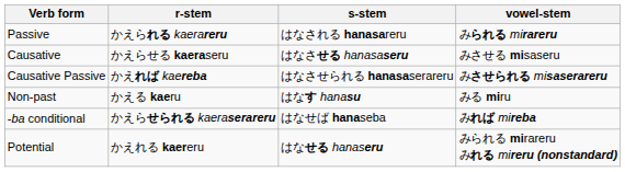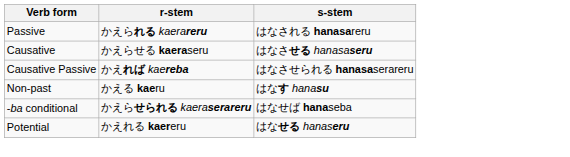 <table class="wikitable">
 <tr>
 <th>Verb form</th>
 <th>r-stem</th>
 <th>s-stem</th>
-<th>vowel-stem</th>
 </tr>
 <tr>
 <td>Passive</td>
 <td>かえら<strong>れる</strong> <em>kaera<strong>reru<strong><em></td>
 <td>はなさ</strong>れる<strong> </em>hanasa</strong>reru</em></strong></td>
-<td>み<strong>られる</strong> <em>mi<strong>rareru<strong><em></td>
 </tr>
 <tr>
 <td>Causative</td>
 <td>かえら</strong>せる<strong> </em>kaera</strong>seru</em></strong></td>
 <td>はなさ<strong>せる</strong> <em>hanasa<strong>seru<strong><em></td>
-<td>み</strong>させる<strong> </em>mi</strong>saseru</em></strong></td>
 </tr>
 <tr>
 <td>Causative Passive</td>
 <td>かえ<strong>れば</strong> <em>kae<strong>reba<strong><em></td>
 <td>はなさ</strong>せられる<strong> </em>hanasa</strong>serareru</em></strong></td>
-<td>み<strong>させられる</strong> <em>mi<strong>saserareru<strong><em></td>
 </tr>
 <tr>
 <td>Non-past</td>
 <td>かえ</strong>る<strong> </em>kae</strong>ru</em></strong></td>
 <td>はな<strong>す</strong> <em>hana<strong>su<strong><em></td>
-<td>み</strong>る<strong> </em>mi</strong>ru</em></strong></td>
 </tr>
 <tr>
 <td>-<em>ba</em> conditional</td>
 <td>かえら<strong>せられる</strong> <em>kaera<strong>serareru<strong><em></td>
 <td>はな</strong>せば<strong> </em>hana</strong>seba</em></strong></td>
-<td>み<strong>れば</strong> <em>mi<strong>reba<strong><em></td>
 </tr>
 <tr>
 <td>Potential</td>
 <td>かえ</strong>れる<strong> </em>kaer</strong>eru</em></strong></td>
 <td>はな<strong>せる</strong> <em>hanas<strong>eru<strong><em></td>
-<td>み</strong>られる<strong> </em>mi</strong>rareru</em></strong><br>み<strong>れる</strong> <em>mi<strong>reru<strong><em> (</em>nonstandard<em>)</td>
 </tr>
 </table>
